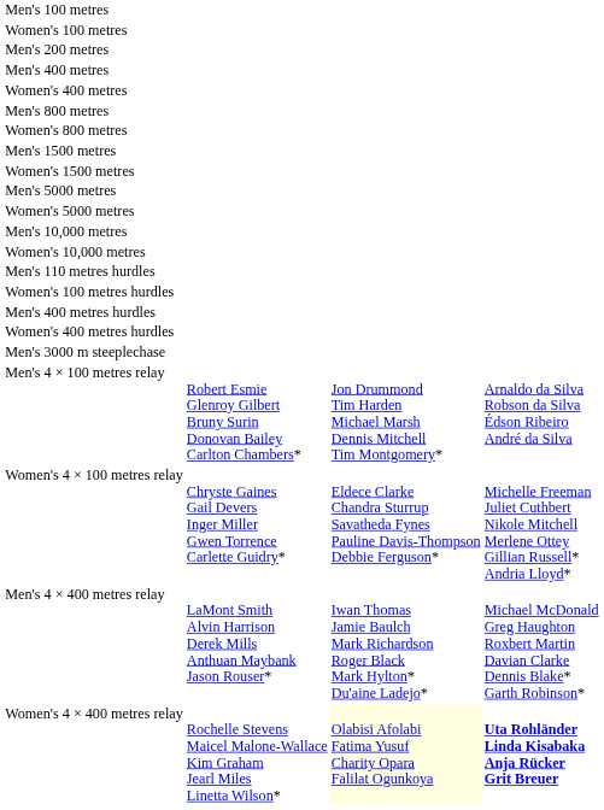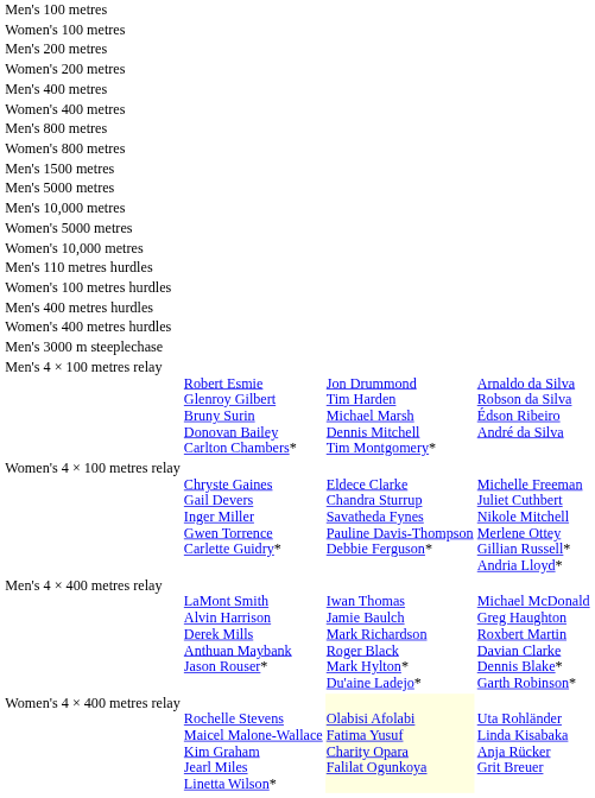 <table>
 <tr>
 <td>Men's 100 metres<br></td>
 <td></td>
 <td></td>
 <td></td>
 </tr>
 <tr>
 <td>Women's 100 metres<br></td>
 <td></td>
 <td></td>
 <td></td>
 </tr>
 <tr>
 <td>Men's 200 metres<br></td>
+<td></td>
+<td></td>
+<td></td>
+</tr>
+<tr>
+<td>Women's 200 metres<br></td>
 <td></td>
 <td></td>
 <td></td>
 </tr>
 <tr>
 <td>Men's 400 metres<br></td>
 <td></td>
 <td></td>
 <td></td>
 </tr>
 <tr>
 <td>Women's 400 metres<br></td>
 <td></td>
 <td></td>
 <td></td>
 </tr>
 <tr>
 <td>Men's 800 metres<br></td>
 <td></td>
 <td></td>
 <td></td>
 </tr>
 <tr>
 <td>Women's 800 metres<br></td>
 <td></td>
 <td></td>
 <td></td>
 </tr>
 <tr>
 <td>Men's 1500 metres<br></td>
 <td></td>
 <td></td>
 <td></td>
 </tr>
 <tr>
-<td>Women's 1500 metres<br></td>
-<td></td>
-<td></td>
-<td></td>
-</tr>
-<tr>
 <td>Men's 5000 metres<br></td>
 <td></td>
 <td></td>
 <td></td>
 </tr>
 <tr>
-<td>Women's 5000 metres<br></td>
+<td>Men's 10,000 metres<br></td>
 <td></td>
 <td></td>
 <td></td>
 </tr>
 <tr>
-<td>Men's 10,000 metres<br></td>
+<td>Women's 5000 metres<br></td>
 <td></td>
 <td></td>
 <td></td>
 </tr>
 <tr>
 <td>Women's 10,000 metres<br></td>
 <td></td>
 <td></td>
 <td></td>
 </tr>
 <tr>
 <td>Men's 110 metres hurdles<br></td>
 <td></td>
 <td></td>
 <td></td>
 </tr>
 <tr>
 <td>Women's 100 metres hurdles<br></td>
 <td></td>
 <td></td>
 <td></td>
 </tr>
 <tr>
 <td>Men's 400 metres hurdles<br></td>
 <td></td>
 <td></td>
 <td></td>
 </tr>
 <tr>
 <td>Women's 400 metres hurdles<br></td>
 <td></td>
 <td></td>
 <td></td>
 </tr>
 <tr>
 <td>Men's 3000 m steeplechase<br></td>
 <td></td>
 <td></td>
 <td></td>
 </tr>
 <tr valign="top">
 <td>Men's 4 × 100 metres relay<br></td>
 <td valign=top><br><a href='#'>Robert Esmie</a><br><a href='#'>Glenroy Gilbert</a><br><a href='#'>Bruny Surin</a><br><a href='#'>Donovan Bailey</a><br><a href='#'>Carlton Chambers</a>*</td>
 <td valign=top><br><a href='#'>Jon Drummond</a><br><a href='#'>Tim Harden</a><br><a href='#'>Michael Marsh</a><br><a href='#'>Dennis Mitchell</a><br><a href='#'>Tim Montgomery</a>*</td>
 <td valign=top><br><a href='#'>Arnaldo da Silva</a><br><a href='#'>Robson da Silva</a><br><a href='#'>Édson Ribeiro</a><br><a href='#'>André da Silva</a></td>
 </tr>
 <tr valign="top">
 <td>Women's 4 × 100 metres relay<br></td>
 <td valign=top><br><a href='#'>Chryste Gaines</a><br><a href='#'>Gail Devers</a><br><a href='#'>Inger Miller</a><br><a href='#'>Gwen Torrence</a><br><a href='#'>Carlette Guidry</a>*</td>
 <td valign=top><br><a href='#'>Eldece Clarke</a><br><a href='#'>Chandra Sturrup</a><br><a href='#'>Savatheda Fynes</a><br><a href='#'>Pauline Davis-Thompson</a><br><a href='#'>Debbie Ferguson</a>*</td>
 <td valign=top><br><a href='#'>Michelle Freeman</a><br><a href='#'>Juliet Cuthbert</a><br><a href='#'>Nikole Mitchell</a><br><a href='#'>Merlene Ottey</a><br><a href='#'>Gillian Russell</a>*<br><a href='#'>Andria Lloyd</a>*</td>
 </tr>
 <tr valign="top">
 <td>Men's 4 × 400 metres relay<br></td>
 <td valign=top><br><a href='#'>LaMont Smith</a><br><a href='#'>Alvin Harrison</a><br><a href='#'>Derek Mills</a><br><a href='#'>Anthuan Maybank</a><br><a href='#'>Jason Rouser</a>*</td>
 <td valign=top><br><a href='#'>Iwan Thomas</a><br><a href='#'>Jamie Baulch</a><br><a href='#'>Mark Richardson</a><br><a href='#'>Roger Black</a><br><a href='#'>Mark Hylton</a>*<br><a href='#'>Du'aine Ladejo</a>*</td>
 <td valign=top><br><a href='#'>Michael McDonald</a><br><a href='#'>Greg Haughton</a><br><a href='#'>Roxbert Martin</a><br><a href='#'>Davian Clarke</a><br><a href='#'>Dennis Blake</a>*<br><a href='#'>Garth Robinson</a>*</td>
 </tr>
 <tr valign="top">
 <td>Women's 4 × 400 metres relay<br></td>
 <td valign=top><br><a href='#'>Rochelle Stevens</a><br><a href='#'>Maicel Malone-Wallace</a><br><a href='#'>Kim Graham</a><br><a href='#'>Jearl Miles</a><br><a href='#'>Linetta Wilson</a>*</td>
 <td valign=top style="background: lightyellow;"><br><a href='#'>Olabisi Afolabi</a><br><a href='#'>Fatima Yusuf</a><br><a href='#'>Charity Opara</a><br><a href='#'>Falilat Ogunkoya</a></td>
-<td valign=top><strong><br><a href='#'>Uta Rohländer</a><br><a href='#'>Linda Kisabaka</a><br><a href='#'>Anja Rücker</a><br><a href='#'>Grit Breuer</a></strong></td>
+<td valign=top><br><a href='#'>Uta Rohländer</a><br><a href='#'>Linda Kisabaka</a><br><a href='#'>Anja Rücker</a><br><a href='#'>Grit Breuer</a></td>
 </tr>
 </table>
